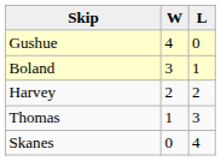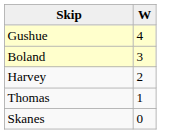 <table class="wikitable">
 <tr>
 <th style="background:#efefef; width:150px;">Skip</th>
 <th style="background:#efefef; width:20px;">W</th>
-<th style="background:#efefef; width:20px;">L</th>
 </tr>
 <tr bgcolor=#ffffcc>
 <td>Gushue</td>
 <td>4</td>
-<td>0</td>
 </tr>
 <tr bgcolor=#ffffcc>
 <td>Boland</td>
 <td>3</td>
-<td>1</td>
 </tr>
 <tr>
 <td>Harvey</td>
-<td>2</td>
 <td>2</td>
 </tr>
 <tr>
 <td>Thomas</td>
 <td>1</td>
-<td>3</td>
 </tr>
 <tr>
 <td>Skanes</td>
 <td>0</td>
-<td>4</td>
 </tr>
 </table>
